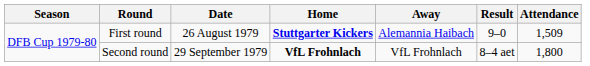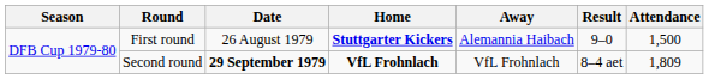 <table class="wikitable">
 <tr>
 <th>Season</th>
 <th>Round</th>
 <th>Date</th>
 <th>Home</th>
 <th>Away</th>
 <th>Result</th>
 <th>Attendance</th>
 </tr>
 <tr align="center">
 <td rowspan=2><a href='#'>DFB Cup 1979-80</a></td>
 <td>First round</td>
 <td>26 August 1979</td>
 <td><strong><a href='#'>Stuttgarter Kickers</a></strong></td>
 <td><a href='#'>Alemannia Haibach</a></td>
 <td>9–0</td>
-<td>1,509</td>
+<td>1,500</td>
 </tr>
 <tr align="center">
 <td>Second round</td>
-<td>29 September 1979</td>
+<td><strong>29 September 1979</strong></td>
 <td><strong>VfL Frohnlach</strong></td>
 <td>VfL Frohnlach</td>
 <td>8–4 aet</td>
-<td>1,800</td>
+<td>1,809</td>
 </tr>
 </table>
